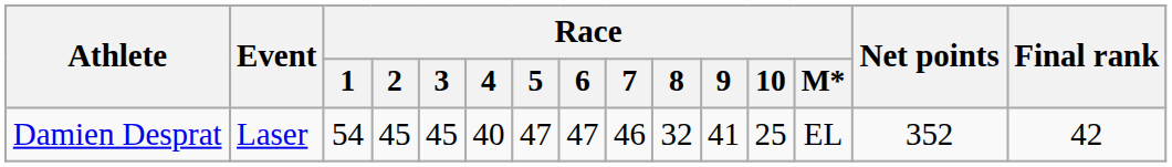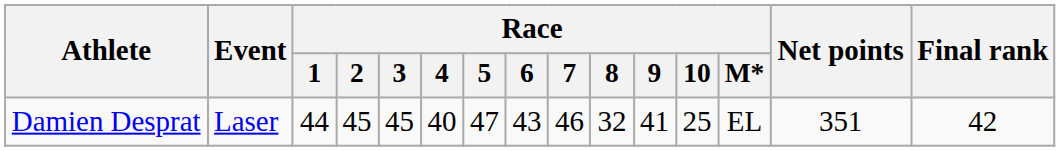 <table class="wikitable" style="font-size:90%">
 <tr>
 <th rowspan="2">Athlete</th>
 <th rowspan="2">Event</th>
 <th colspan=11>Race</th>
 <th rowspan=2>Net points</th>
 <th rowspan=2>Final rank</th>
 </tr>
 <tr style="font-size:95%">
 <th>1</th>
 <th>2</th>
 <th>3</th>
 <th>4</th>
 <th>5</th>
 <th>6</th>
 <th>7</th>
 <th>8</th>
 <th>9</th>
 <th>10</th>
 <th>M*</th>
 </tr>
 <tr align=center>
 <td align=left><a href='#'>Damien Desprat</a></td>
 <td align=left><a href='#'>Laser</a></td>
-<td>54</td>
+<td>44</td>
 <td>45</td>
 <td>45</td>
 <td>40</td>
 <td>47</td>
-<td>47</td>
+<td>43</td>
 <td>46</td>
 <td>32</td>
 <td>41</td>
 <td>25</td>
 <td>EL</td>
-<td>352</td>
+<td>351</td>
 <td>42</td>
 </tr>
 </table>
